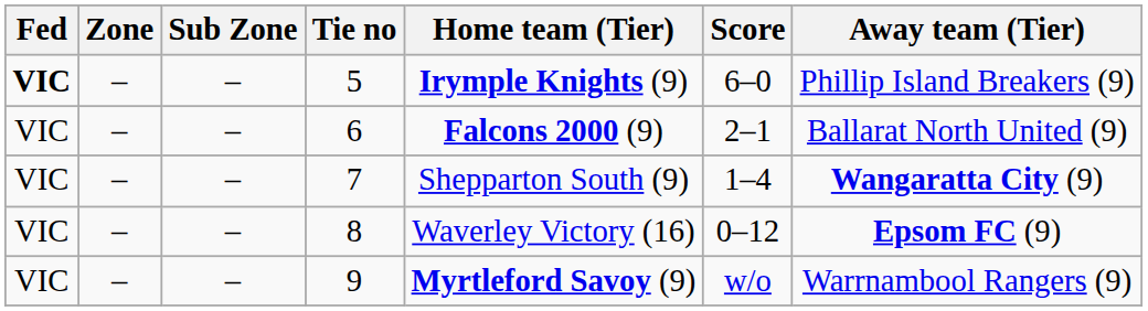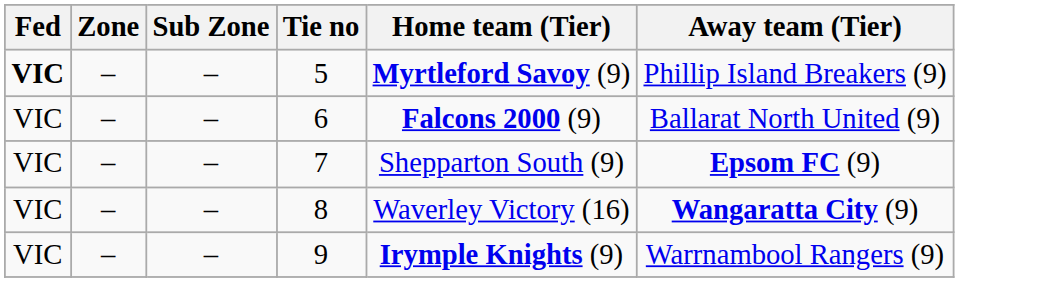 <table class="wikitable" style="text-align:center">
 <tr>
 <th>Fed</th>
 <th>Zone</th>
 <th>Sub Zone</th>
 <th>Tie no</th>
 <th>Home team (Tier)</th>
-<th>Score</th>
 <th>Away team (Tier)</th>
 </tr>
 <tr>
 <td><strong>VIC</strong></td>
 <td>–</td>
 <td>–</td>
 <td>5</td>
-<td><strong><a href='#'>Irymple Knights</a></strong> (9)</td>
-<td>6–0</td>
+<td><strong><a href='#'>Myrtleford Savoy</a></strong> (9)</td>
 <td><a href='#'>Phillip Island Breakers</a> (9)</td>
 </tr>
 <tr>
 <td>VIC</td>
 <td>–</td>
 <td>–</td>
 <td>6</td>
 <td><strong><a href='#'>Falcons 2000</a></strong> (9)</td>
-<td>2–1</td>
 <td><a href='#'>Ballarat North United</a> (9)</td>
 </tr>
 <tr>
 <td>VIC</td>
 <td>–</td>
 <td>–</td>
 <td>7</td>
 <td><a href='#'>Shepparton South</a> (9)</td>
-<td>1–4</td>
-<td><strong><a href='#'>Wangaratta City</a></strong> (9)</td>
+<td><strong><a href='#'>Epsom FC</a></strong> (9)</td>
 </tr>
 <tr>
 <td>VIC</td>
 <td>–</td>
 <td>–</td>
 <td>8</td>
 <td><a href='#'>Waverley Victory</a> (16)</td>
-<td>0–12</td>
-<td><strong><a href='#'>Epsom FC</a></strong> (9)</td>
+<td><strong><a href='#'>Wangaratta City</a></strong> (9)</td>
 </tr>
 <tr>
 <td>VIC</td>
 <td>–</td>
 <td>–</td>
 <td>9</td>
-<td><strong><a href='#'>Myrtleford Savoy</a></strong> (9)</td>
-<td><a href='#'>w/o</a></td>
+<td><strong><a href='#'>Irymple Knights</a></strong> (9)</td>
 <td><a href='#'>Warrnambool Rangers</a> (9)</td>
 </tr>
 </table>
